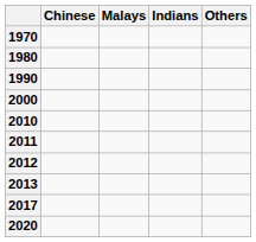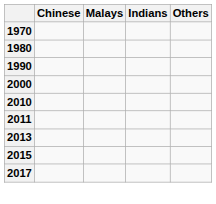 <table class="wikitable">
 <tr>
 <th></th>
 <th>Chinese</th>
 <th>Malays</th>
 <th>Indians</th>
 <th>Others</th>
 </tr>
 <tr>
 <th>1970</th>
 <td></td>
 <td></td>
 <td></td>
 <td></td>
 </tr>
 <tr>
 <th>1980</th>
 <td></td>
 <td></td>
 <td></td>
 <td></td>
 </tr>
 <tr>
 <th>1990</th>
 <td></td>
 <td></td>
 <td></td>
 <td></td>
 </tr>
 <tr>
 <th>2000</th>
 <td></td>
 <td></td>
 <td></td>
 <td></td>
 </tr>
 <tr>
 <th>2010</th>
 <td></td>
 <td></td>
 <td></td>
 <td></td>
 </tr>
 <tr>
 <th>2011</th>
 <td></td>
 <td></td>
 <td></td>
 <td></td>
 </tr>
 <tr>
-<th>2012</th>
+<th>2013</th>
 <td></td>
 <td></td>
 <td></td>
 <td></td>
 </tr>
 <tr>
-<th>2013</th>
+<th>2015</th>
 <td></td>
 <td></td>
 <td></td>
 <td></td>
 </tr>
 <tr>
 <th>2017</th>
 <td></td>
 <td></td>
 <td></td>
 <td></td>
 </tr>
-<tr>
-<th>2020</th>
-<td></td>
-<td></td>
-<td></td>
-<td></td>
-</tr>
 </table>
